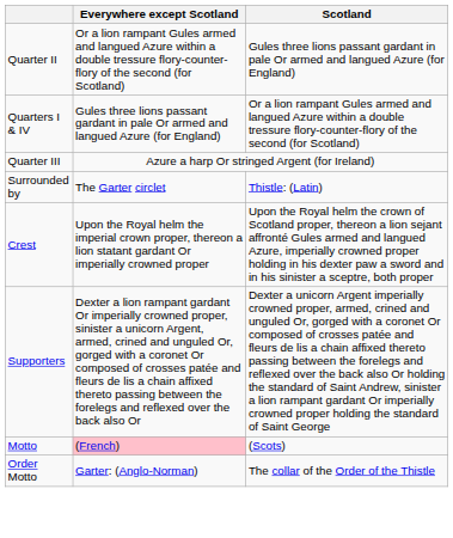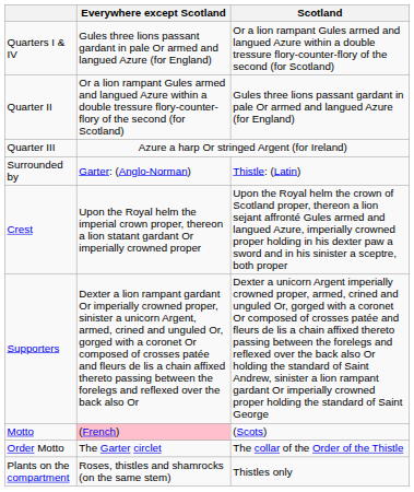 <table class="wikitable">
 <tr>
 <th></th>
 <th>Everywhere except Scotland</th>
 <th>Scotland</th>
 </tr>
 <tr>
+<td>Quarters I & IV</td>
+<td>Gules three lions passant gardant in pale Or armed and langued Azure (for England)</td>
+<td>Or a lion rampant Gules armed and langued Azure within a double tressure flory-counter-flory of the second (for Scotland)</td>
+</tr>
+<tr>
 <td>Quarter II</td>
 <td>Or a lion rampant Gules armed and langued Azure within a double tressure flory-counter-flory of the second (for Scotland)</td>
 <td>Gules three lions passant gardant in pale Or armed and langued Azure (for England)</td>
-</tr>
-<tr>
-<td>Quarters I & IV</td>
-<td>Gules three lions passant gardant in pale Or armed and langued Azure (for England)</td>
-<td>Or a lion rampant Gules armed and langued Azure within a double tressure flory-counter-flory of the second (for Scotland)</td>
 </tr>
 <tr>
 <td>Quarter III</td>
 <td colspan="2" style="text-align:center;">Azure a harp Or stringed Argent (for Ireland)</td>
 </tr>
 <tr>
 <td>Surrounded by</td>
-<td>The <a href='#'>Garter</a> <a href='#'>circlet</a></td>
+<td><a href='#'>Garter</a>:  (<a href='#'>Anglo-Norman</a>)</td>
 <td><a href='#'>Thistle</a>:  (<a href='#'>Latin</a>)</td>
 </tr>
 <tr>
 <td><a href='#'>Crest</a></td>
 <td>Upon the Royal helm the imperial crown proper, thereon a lion statant gardant Or imperially crowned proper</td>
 <td>Upon the Royal helm the crown of Scotland proper, thereon a lion sejant affronté Gules armed and langued Azure, imperially crowned proper holding in his dexter paw a sword and in his sinister a sceptre, both proper</td>
 </tr>
 <tr>
 <td><a href='#'>Supporters</a></td>
 <td>Dexter a lion rampant gardant Or imperially crowned proper, sinister a unicorn Argent, armed, crined and unguled Or, gorged with a coronet Or composed of crosses patée and fleurs de lis a chain affixed thereto passing between the forelegs and reflexed over the back also Or</td>
 <td>Dexter a unicorn Argent imperially crowned proper, armed, crined and unguled Or, gorged with a coronet Or composed of crosses patée and fleurs de lis a chain affixed thereto passing between the forelegs and reflexed over the back also Or holding the standard of Saint Andrew, sinister a lion rampant gardant Or imperially crowned proper holding the standard of Saint George</td>
 </tr>
 <tr>
 <td><a href='#'>Motto</a></td>
 <td style="background: pink;"> (<a href='#'>French</a>)</td>
 <td> (<a href='#'>Scots</a>)</td>
 </tr>
 <tr>
 <td><a href='#'>Order</a> Motto</td>
-<td><a href='#'>Garter</a>:  (<a href='#'>Anglo-Norman</a>)</td>
+<td>The <a href='#'>Garter</a> <a href='#'>circlet</a></td>
 <td>The <a href='#'>collar</a> of the <a href='#'>Order of the Thistle</a></td>
 </tr>
+<tr>
+<td>Plants on the <a href='#'>compartment</a></td>
+<td>Roses, thistles and shamrocks (on the same stem)</td>
+<td>Thistles only</td>
+</tr>
 </table>
